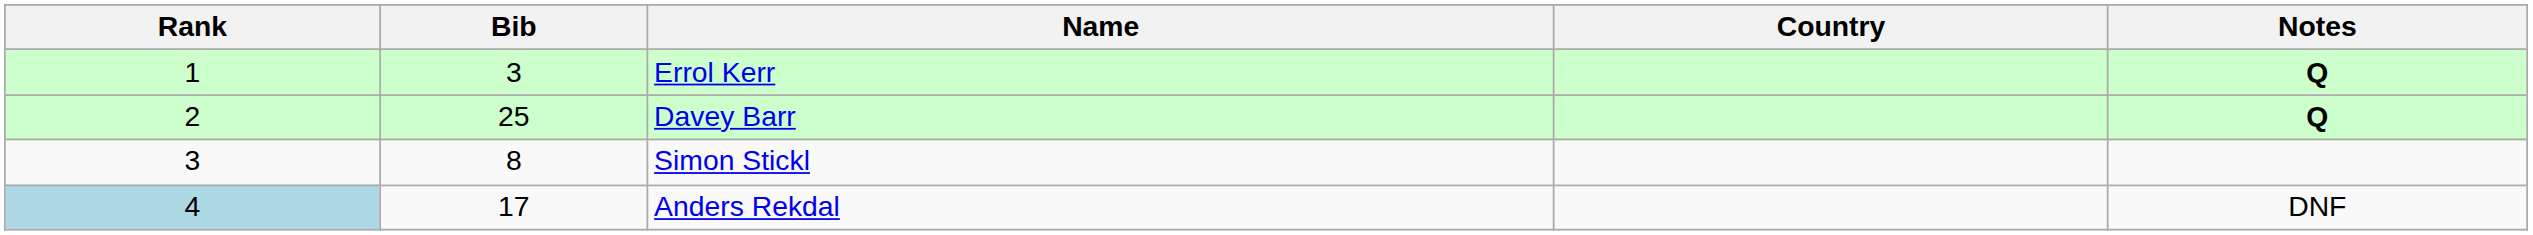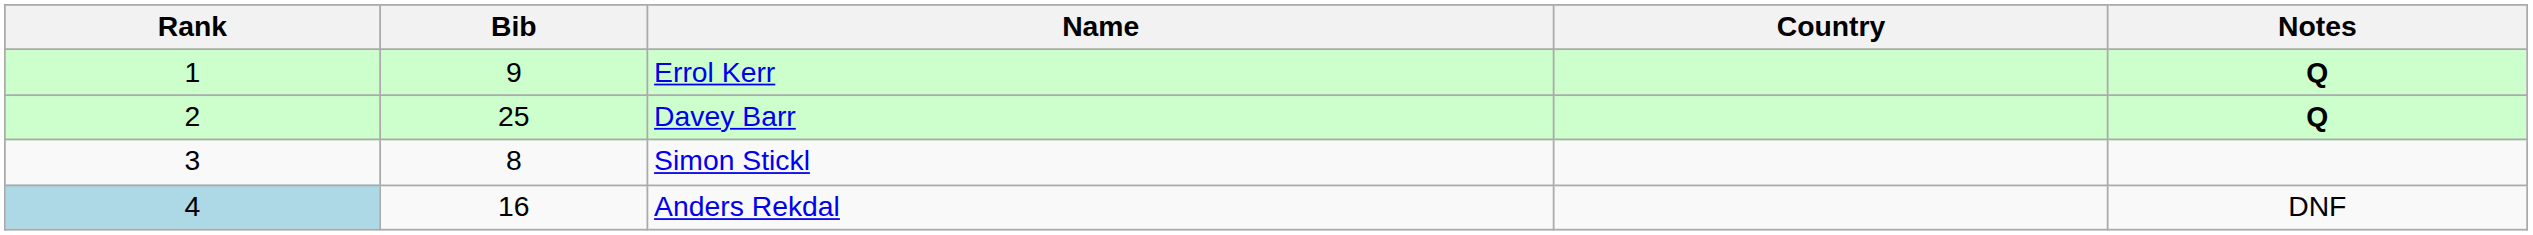 <table class="wikitable" style="text-align:center;" width=90%>
 <tr>
 <th>Rank</th>
 <th>Bib</th>
 <th>Name</th>
 <th>Country</th>
 <th>Notes</th>
 </tr>
 <tr bgcolor="#ccffcc">
 <td>1</td>
-<td>3</td>
+<td>9</td>
 <td align=left><a href='#'>Errol Kerr</a></td>
 <td align=left></td>
 <td><strong>Q</strong></td>
 </tr>
 <tr bgcolor="#ccffcc">
 <td>2</td>
 <td>25</td>
 <td align=left><a href='#'>Davey Barr</a></td>
 <td align=left></td>
 <td><strong>Q</strong></td>
 </tr>
 <tr>
 <td>3</td>
 <td>8</td>
 <td align=left><a href='#'>Simon Stickl</a></td>
 <td align=left></td>
 <td></td>
 </tr>
 <tr>
 <td style="background: lightblue;">4</td>
-<td>17</td>
+<td>16</td>
 <td align=left><a href='#'>Anders Rekdal</a></td>
 <td align=left></td>
 <td>DNF</td>
 </tr>
 </table>
